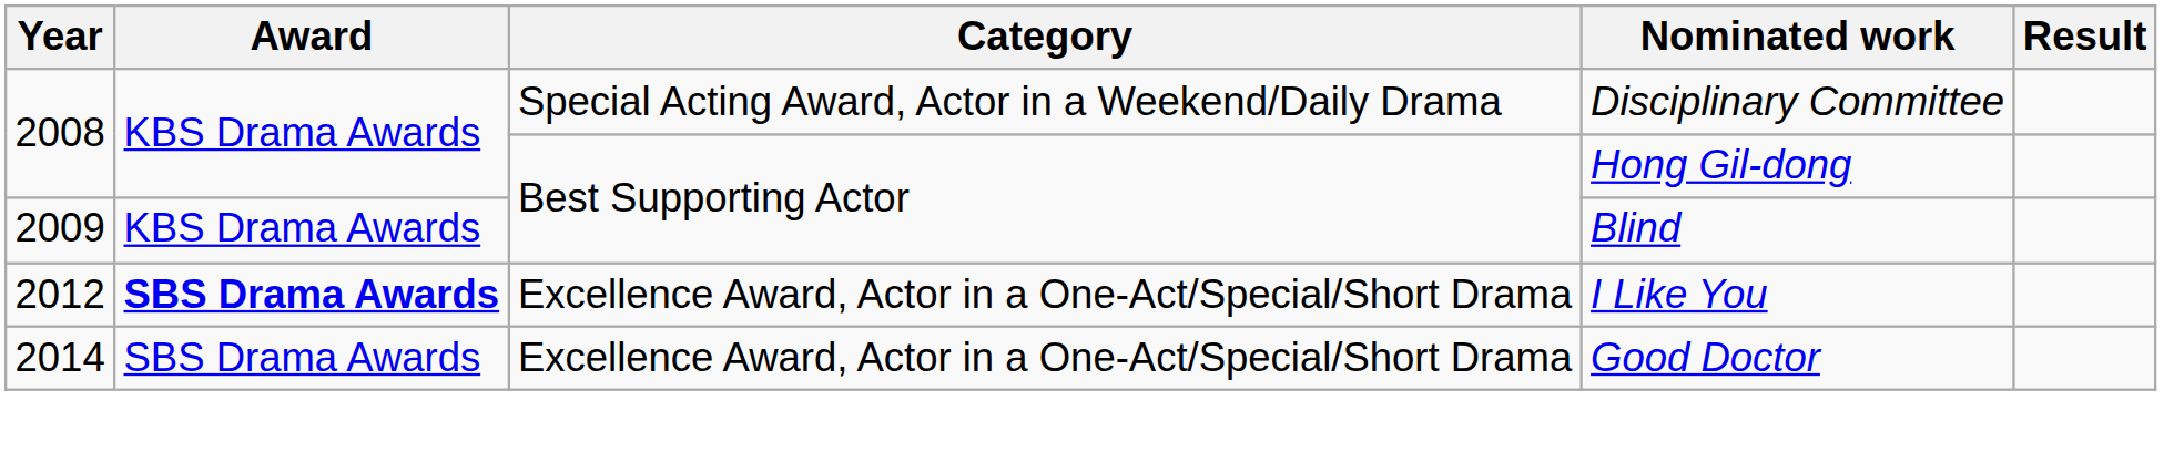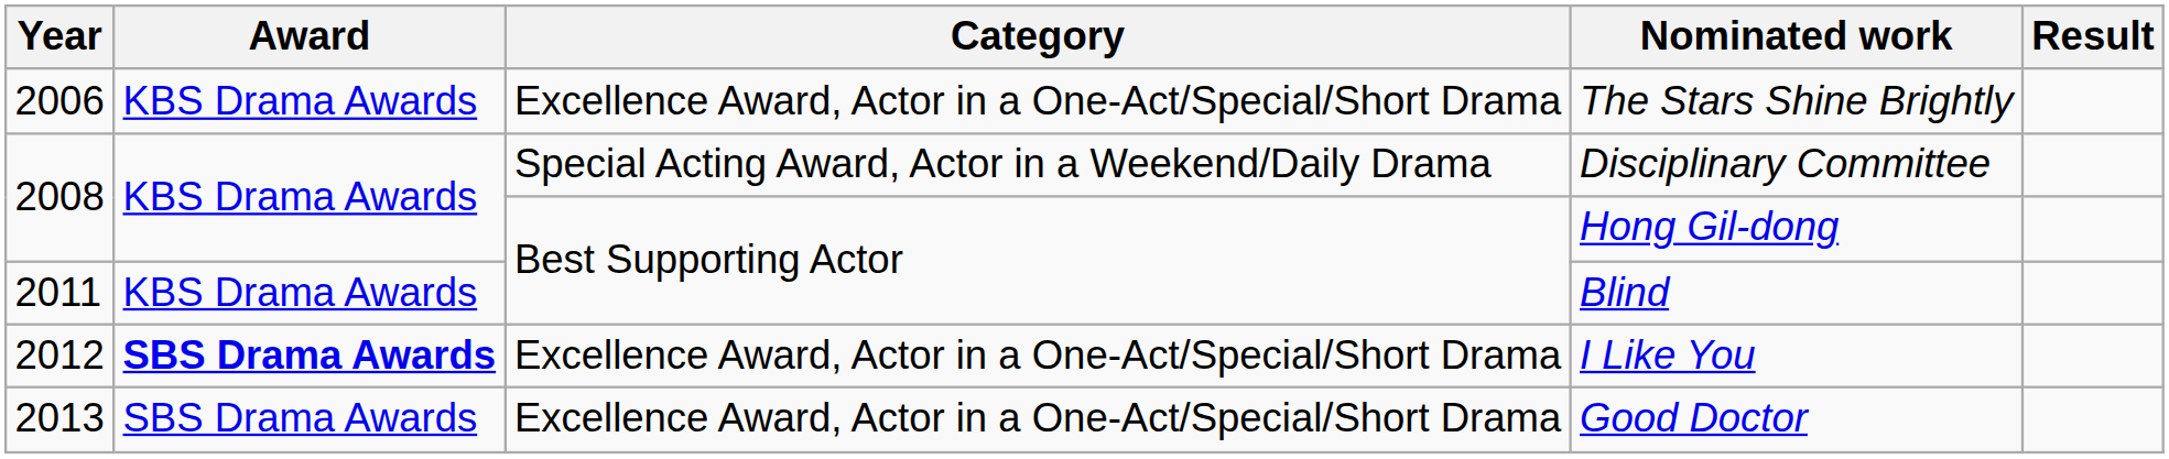 <table class="wikitable">
 <tr>
 <th>Year</th>
 <th>Award</th>
 <th>Category</th>
 <th>Nominated work</th>
 <th>Result</th>
+</tr>
+<tr>
+<td>2006</td>
+<td><a href='#'>KBS Drama Awards</a></td>
+<td>Excellence Award, Actor in a One-Act/Special/Short Drama</td>
+<td><em>The Stars Shine Brightly</em></td>
+<td></td>
 </tr>
 <tr>
 <td rowspan=2>2008</td>
 <td rowspan=2><a href='#'>KBS Drama Awards</a></td>
 <td>Special Acting Award, Actor in a Weekend/Daily Drama</td>
 <td><em>Disciplinary Committee</em></td>
 <td></td>
 </tr>
 <tr>
 <td rowspan="2">Best Supporting Actor</td>
 <td><em><a href='#'>Hong Gil-dong</a></em></td>
 <td></td>
 </tr>
 <tr>
-<td>2009</td>
+<td>2011</td>
 <td><a href='#'>KBS Drama Awards</a></td>
 <td><em><a href='#'>Blind</a></em></td>
 <td></td>
 </tr>
 <tr>
 <td>2012</td>
 <td><strong><a href='#'>SBS Drama Awards</a></strong></td>
 <td>Excellence Award, Actor in a One-Act/Special/Short Drama</td>
 <td><em><a href='#'>I Like You</a></em></td>
 <td></td>
 </tr>
 <tr>
-<td>2014</td>
+<td>2013</td>
 <td><a href='#'>SBS Drama Awards</a></td>
 <td>Excellence Award, Actor in a One-Act/Special/Short Drama</td>
 <td><em><a href='#'>Good Doctor</a></em></td>
 <td></td>
 </tr>
 </table>
